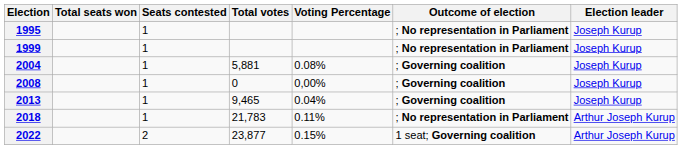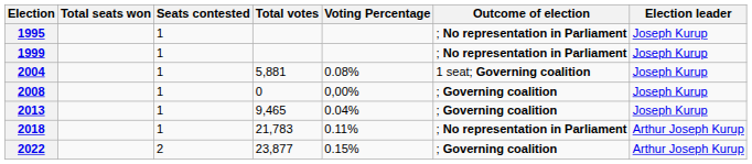 <table class="wikitable">
 <tr>
 <th>Election</th>
 <th>Total seats won</th>
 <th>Seats contested</th>
 <th>Total votes</th>
 <th>Voting Percentage</th>
 <th>Outcome of election</th>
 <th>Election leader</th>
 </tr>
 <tr>
 <th><a href='#'>1995</a></th>
 <td></td>
 <td>1</td>
 <td></td>
 <td></td>
 <td>; <strong>No representation in Parliament</strong> </td>
 <td><a href='#'>Joseph Kurup</a></td>
 </tr>
 <tr>
 <th><a href='#'>1999</a></th>
 <td></td>
 <td>1</td>
 <td></td>
 <td></td>
 <td>; <strong>No representation in Parliament</strong> </td>
 <td><a href='#'>Joseph Kurup</a></td>
 </tr>
 <tr>
 <th><a href='#'>2004</a></th>
 <td></td>
 <td>1</td>
 <td>5,881</td>
 <td>0.08%</td>
-<td>; <strong>Governing coalition</strong> </td>
+<td>1 seat; <strong>Governing coalition</strong> </td>
 <td><a href='#'>Joseph Kurup</a></td>
 </tr>
 <tr>
 <th><a href='#'>2008</a></th>
 <td></td>
 <td>1</td>
 <td>0</td>
 <td>0,00%</td>
 <td>; <strong>Governing coalition</strong> </td>
 <td><a href='#'>Joseph Kurup</a></td>
 </tr>
 <tr>
 <th><a href='#'>2013</a></th>
 <td></td>
 <td>1</td>
 <td>9,465</td>
 <td>0.04%</td>
 <td>; <strong>Governing coalition</strong> </td>
 <td><a href='#'>Joseph Kurup</a></td>
 </tr>
 <tr>
 <th><a href='#'>2018</a></th>
 <td></td>
 <td>1</td>
 <td>21,783</td>
 <td>0.11%</td>
 <td>; <strong>No representation in Parliament</strong> </td>
 <td><a href='#'>Arthur Joseph Kurup</a></td>
 </tr>
 <tr>
 <th><a href='#'>2022</a></th>
 <td></td>
 <td>2 <br></td>
 <td>23,877</td>
 <td>0.15%</td>
-<td>1 seat; <strong>Governing coalition</strong> </td>
+<td>; <strong>Governing coalition</strong> </td>
 <td><a href='#'>Arthur Joseph Kurup</a></td>
 </tr>
 </table>
